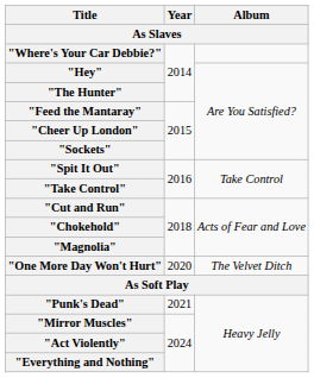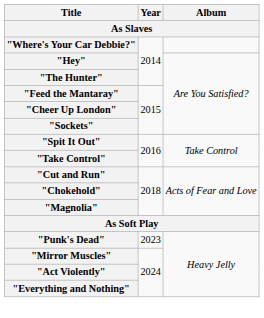 <table class="wikitable plainrowheaders" style="text-align:center;">
 <tr>
 <th scope="col">Title</th>
 <th scope="col">Year</th>
 <th scope="col">Album</th>
 </tr>
 <tr>
 <th colspan="3">As Slaves</th>
 </tr>
 <tr>
 <th scope="row">"Where's Your Car Debbie?"</th>
 <td rowspan="3">2014</td>
 <td></td>
 </tr>
 <tr>
 <th scope="row">"Hey"</th>
 <td rowspan="5"><em>Are You Satisfied?</em></td>
 </tr>
 <tr>
 <th scope="row">"The Hunter"</th>
 </tr>
 <tr>
 <th scope="row">"Feed the Mantaray"</th>
 <td rowspan="3">2015</td>
 </tr>
 <tr>
 <th scope="row">"Cheer Up London"</th>
 </tr>
 <tr>
 <th scope="row">"Sockets"</th>
 </tr>
 <tr>
 <th scope="row">"Spit It Out"</th>
 <td rowspan="2">2016</td>
 <td rowspan="2"><em>Take Control</em></td>
 </tr>
 <tr>
 <th scope="row">"Take Control"</th>
 </tr>
 <tr>
 <th scope="row">"Cut and Run"</th>
 <td rowspan="3">2018</td>
 <td rowspan="3"><em>Acts of Fear and Love</em></td>
 </tr>
 <tr>
 <th scope="row">"Chokehold"</th>
 </tr>
 <tr>
 <th scope="row">"Magnolia"</th>
 </tr>
 <tr>
-<th scope="row">"One More Day Won't Hurt"</th>
-<td>2020</td>
-<td><em>The Velvet Ditch</em></td>
-</tr>
-<tr>
 <th colspan="3">As Soft Play</th>
 </tr>
 <tr>
 <th scope="row">"Punk's Dead"</th>
-<td>2021</td>
+<td>2023</td>
 <td rowspan="4"><em>Heavy Jelly</em></td>
 </tr>
 <tr>
 <th scope="row">"Mirror Muscles"</th>
 <td rowspan="3">2024</td>
 </tr>
 <tr>
 <th scope="row">"Act Violently"</th>
 </tr>
 <tr>
 <th scope="row">"Everything and Nothing"</th>
 </tr>
 </table>
